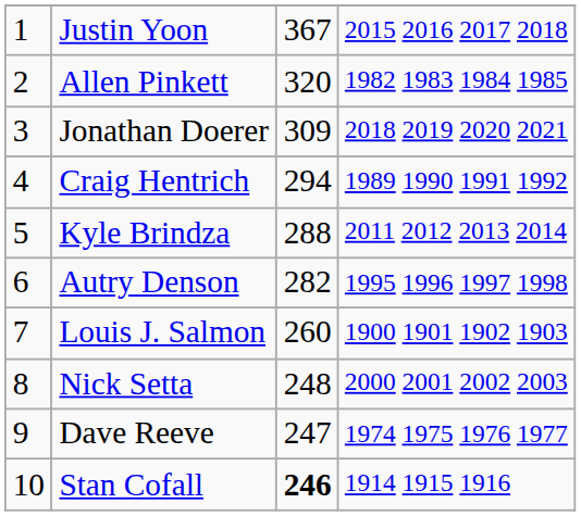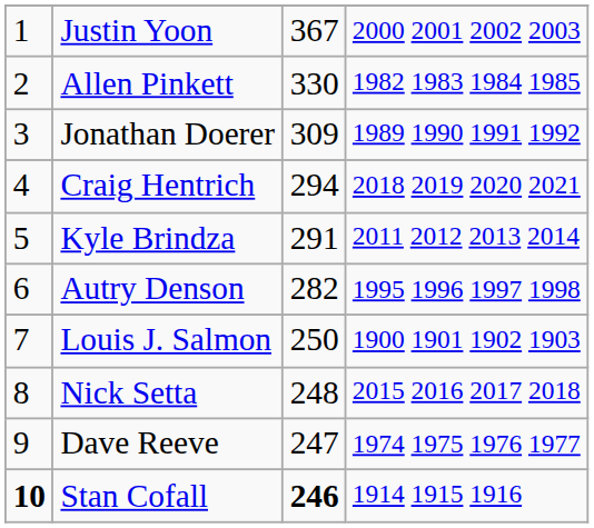 <table class="wikitable">
 <tr>
 </tr>
 <tr>
 <td>1</td>
 <td><a href='#'>Justin Yoon</a></td>
 <td><abbr>367</abbr></td>
-<td style="font-size:80%;"><a href='#'>2015</a> <a href='#'>2016</a> <a href='#'>2017</a> <a href='#'>2018</a></td>
+<td style="font-size:80%;"><a href='#'>2000</a> <a href='#'>2001</a> <a href='#'>2002</a> <a href='#'>2003</a></td>
 </tr>
 <tr>
 <td>2</td>
 <td><a href='#'>Allen Pinkett</a></td>
-<td><abbr>320</abbr></td>
+<td><abbr>330</abbr></td>
 <td style="font-size:80%;"><a href='#'>1982</a> <a href='#'>1983</a> <a href='#'>1984</a> <a href='#'>1985</a></td>
 </tr>
 <tr>
 <td>3</td>
 <td>Jonathan Doerer</td>
 <td><abbr>309</abbr></td>
-<td style="font-size:80%;"><a href='#'>2018</a> <a href='#'>2019</a> <a href='#'>2020</a> <a href='#'>2021</a></td>
+<td style="font-size:80%;"><a href='#'>1989</a> <a href='#'>1990</a> <a href='#'>1991</a> <a href='#'>1992</a></td>
 </tr>
 <tr>
 <td>4</td>
 <td><a href='#'>Craig Hentrich</a></td>
 <td><abbr>294</abbr></td>
-<td style="font-size:80%;"><a href='#'>1989</a> <a href='#'>1990</a> <a href='#'>1991</a> <a href='#'>1992</a></td>
+<td style="font-size:80%;"><a href='#'>2018</a> <a href='#'>2019</a> <a href='#'>2020</a> <a href='#'>2021</a></td>
 </tr>
 <tr>
 <td>5</td>
 <td><a href='#'>Kyle Brindza</a></td>
-<td><abbr>288</abbr></td>
+<td><abbr>291</abbr></td>
 <td style="font-size:80%;"><a href='#'>2011</a> <a href='#'>2012</a> <a href='#'>2013</a> <a href='#'>2014</a></td>
 </tr>
 <tr>
 <td>6</td>
 <td><a href='#'>Autry Denson</a></td>
 <td><abbr>282</abbr></td>
 <td style="font-size:80%;"><a href='#'>1995</a> <a href='#'>1996</a> <a href='#'>1997</a> <a href='#'>1998</a></td>
 </tr>
 <tr>
 <td>7</td>
 <td><a href='#'>Louis J. Salmon</a></td>
-<td><abbr>260</abbr></td>
+<td><abbr>250</abbr></td>
 <td style="font-size:80%;"><a href='#'>1900</a> <a href='#'>1901</a> <a href='#'>1902</a> <a href='#'>1903</a></td>
 </tr>
 <tr>
 <td>8</td>
 <td><a href='#'>Nick Setta</a></td>
 <td><abbr>248</abbr></td>
-<td style="font-size:80%;"><a href='#'>2000</a> <a href='#'>2001</a> <a href='#'>2002</a> <a href='#'>2003</a></td>
+<td style="font-size:80%;"><a href='#'>2015</a> <a href='#'>2016</a> <a href='#'>2017</a> <a href='#'>2018</a></td>
 </tr>
 <tr>
 <td>9</td>
 <td>Dave Reeve</td>
 <td><abbr>247</abbr></td>
 <td style="font-size:80%;"><a href='#'>1974</a> <a href='#'>1975</a> <a href='#'>1976</a> <a href='#'>1977</a></td>
 </tr>
 <tr>
-<td>10</td>
+<td><strong>10</strong></td>
 <td><a href='#'>Stan Cofall</a></td>
 <td><strong><abbr>246</abbr></strong></td>
 <td style="font-size:80%;"><a href='#'>1914</a> <a href='#'>1915</a> <a href='#'>1916</a></td>
 </tr>
 </table>
